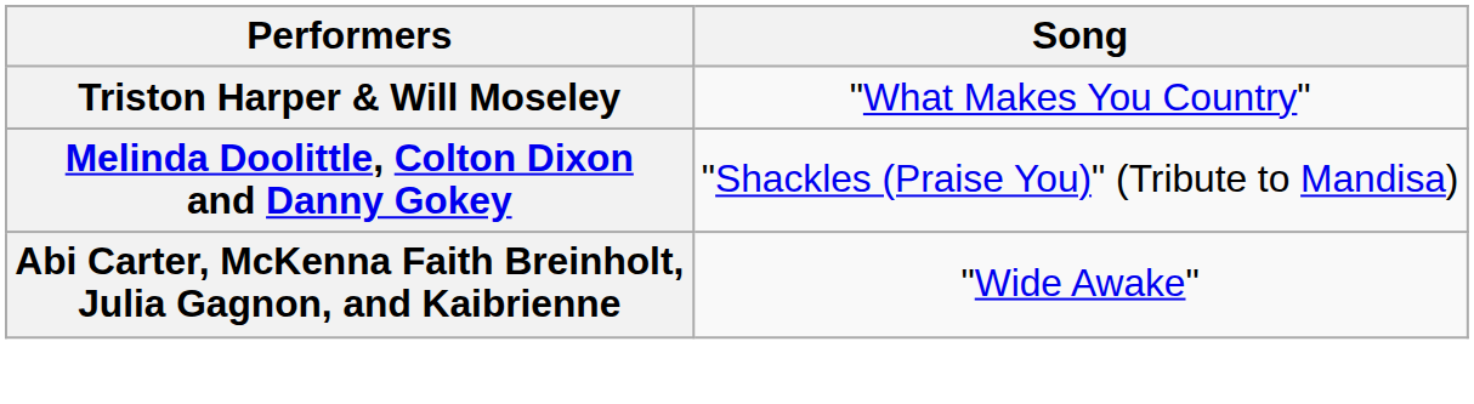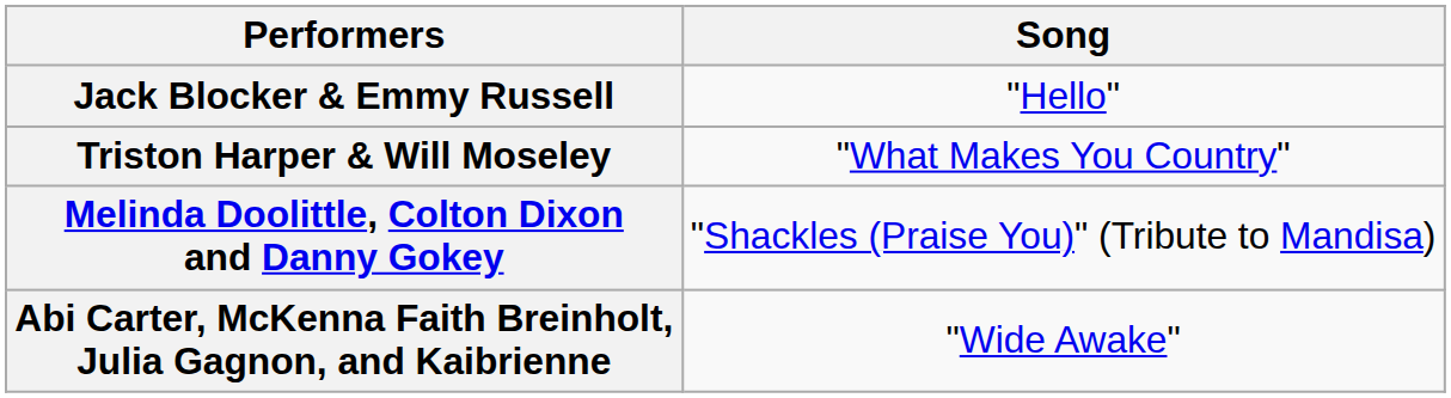 <table class="wikitable unsortable" style="text-align:center;">
 <tr>
 <th scope="col">Performers</th>
 <th scope="col">Song</th>
+</tr>
+<tr>
+<th scope="row">Jack Blocker & Emmy Russell</th>
+<td>"<a href='#'>Hello</a>"</td>
 </tr>
 <tr>
 <th scope="row">Triston Harper & Will Moseley</th>
 <td>"<a href='#'>What Makes You Country</a>"</td>
 </tr>
 <tr>
 <th scope="row"><a href='#'>Melinda Doolittle</a>, <a href='#'>Colton Dixon</a><br>and <a href='#'>Danny Gokey</a></th>
 <td>"<a href='#'>Shackles (Praise You)</a>" (Tribute to <a href='#'>Mandisa</a>)</td>
 </tr>
 <tr>
 <th scope="row">Abi Carter, McKenna Faith Breinholt,<br>Julia Gagnon, and Kaibrienne</th>
 <td>"<a href='#'>Wide Awake</a>"</td>
 </tr>
 </table>
